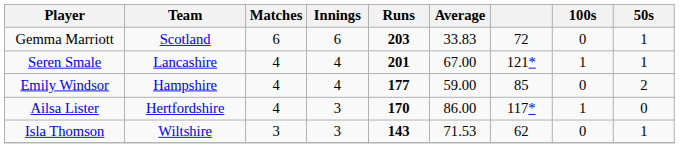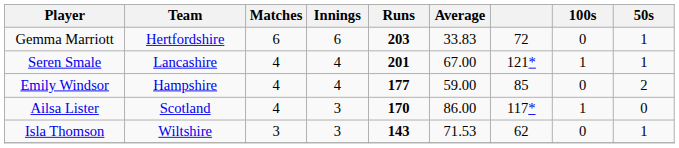 <table class="wikitable" style="text-align:center;">
 <tr>
 <th width=125>Player</th>
 <th width=125>Team</th>
 <th width=60>Matches</th>
 <th width=60>Innings</th>
 <th width=60>Runs</th>
 <th width=60>Average</th>
 <th width=60></th>
 <th width=60>100s</th>
 <th width=60>50s</th>
 </tr>
 <tr>
 <td>Gemma Marriott</td>
-<td><a href='#'>Scotland</a></td>
+<td><a href='#'>Hertfordshire</a></td>
 <td>6</td>
 <td>6</td>
 <td><strong>203</strong></td>
 <td>33.83</td>
 <td>72</td>
 <td>0</td>
 <td>1</td>
 </tr>
 <tr>
 <td><a href='#'>Seren Smale</a></td>
 <td><a href='#'>Lancashire</a></td>
 <td>4</td>
 <td>4</td>
 <td><strong>201</strong></td>
 <td>67.00</td>
 <td>121<a href='#'>*</a></td>
 <td>1</td>
 <td>1</td>
 </tr>
 <tr>
 <td><a href='#'>Emily Windsor</a></td>
 <td><a href='#'>Hampshire</a></td>
 <td>4</td>
 <td>4</td>
 <td><strong>177</strong></td>
 <td>59.00</td>
 <td>85</td>
 <td>0</td>
 <td>2</td>
 </tr>
 <tr>
 <td><a href='#'>Ailsa Lister</a></td>
-<td><a href='#'>Hertfordshire</a></td>
+<td><a href='#'>Scotland</a></td>
 <td>4</td>
 <td>3</td>
 <td><strong>170</strong></td>
 <td>86.00</td>
 <td>117<a href='#'>*</a></td>
 <td>1</td>
 <td>0</td>
 </tr>
 <tr>
 <td><a href='#'>Isla Thomson</a></td>
 <td><a href='#'>Wiltshire</a></td>
 <td>3</td>
 <td>3</td>
 <td><strong>143</strong></td>
 <td>71.53</td>
 <td>62</td>
 <td>0</td>
 <td>1</td>
 </tr>
 <tr>
 </tr>
 </table>
